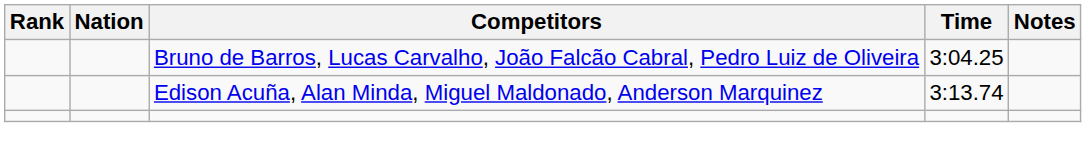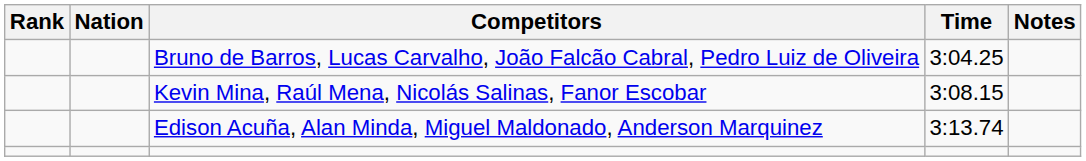 <table class="wikitable sortable" style="text-align:center">
 <tr>
 <th>Rank</th>
 <th>Nation</th>
 <th>Competitors</th>
 <th>Time</th>
 <th>Notes</th>
 </tr>
 <tr>
 <td></td>
 <td align=left></td>
 <td align=left><a href='#'>Bruno de Barros</a>, <a href='#'>Lucas Carvalho</a>, <a href='#'>João Falcão Cabral</a>, <a href='#'>Pedro Luiz de Oliveira</a></td>
 <td>3:04.25</td>
 <td></td>
 </tr>
 <tr>
 <td></td>
 <td align=left></td>
+<td align=left><a href='#'>Kevin Mina</a>, <a href='#'>Raúl Mena</a>, <a href='#'>Nicolás Salinas</a>, <a href='#'>Fanor Escobar</a></td>
+<td>3:08.15</td>
+<td></td>
+</tr>
+<tr>
+<td></td>
+<td align=left></td>
 <td align=left><a href='#'>Edison Acuña</a>, <a href='#'>Alan Minda</a>, <a href='#'>Miguel Maldonado</a>, <a href='#'>Anderson Marquinez</a></td>
 <td>3:13.74</td>
 <td></td>
 </tr>
 <tr>
 <td></td>
 <td align=left></td>
 <td align=left></td>
 <td></td>
 <td></td>
 </tr>
 </table>
